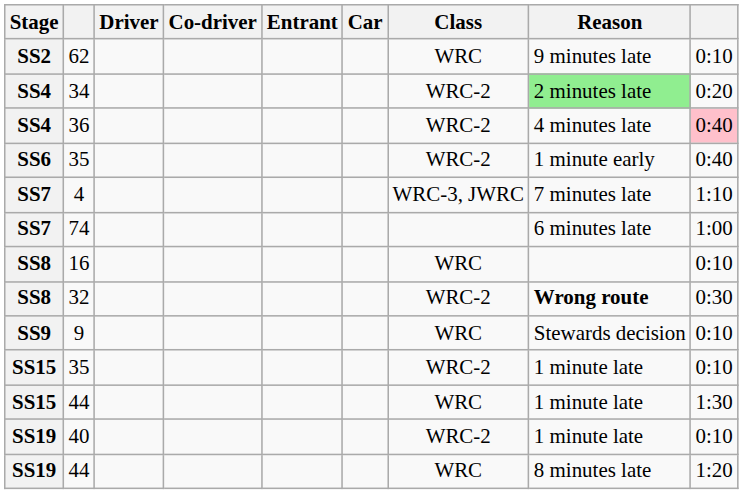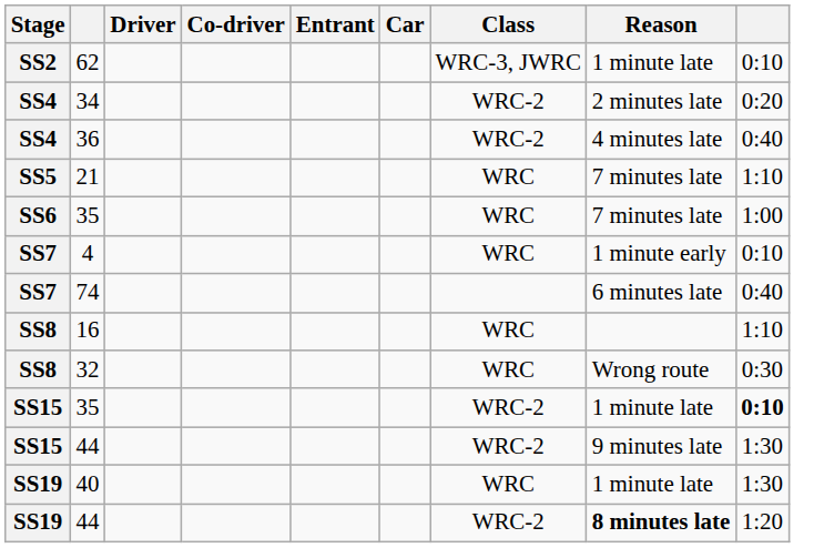 <table class="wikitable" style="font-size: 85%;">
 <tr>
 <th>Stage</th>
 <th></th>
 <th>Driver</th>
 <th>Co-driver</th>
 <th>Entrant</th>
 <th>Car</th>
 <th>Class</th>
 <th>Reason</th>
 <th></th>
 </tr>
 <tr>
 <th>SS2</th>
 <td align="center">62</td>
 <td></td>
 <td></td>
 <td></td>
 <td></td>
-<td align="center">WRC</td>
-<td>9 minutes late</td>
+<td align="center">WRC-3, JWRC</td>
+<td>1 minute late</td>
 <td align="center">0:10</td>
 </tr>
 <tr>
 <th>SS4</th>
 <td align="center">34</td>
 <td></td>
 <td></td>
 <td></td>
 <td></td>
 <td align="center">WRC-2</td>
-<td style="background: lightgreen;">2 minutes late</td>
+<td>2 minutes late</td>
 <td align="center">0:20</td>
 </tr>
 <tr>
 <th>SS4</th>
 <td align="center">36</td>
 <td></td>
 <td></td>
 <td></td>
 <td></td>
 <td align="center">WRC-2</td>
 <td>4 minutes late</td>
-<td align="center" style="background: pink;">0:40</td>
+<td align="center">0:40</td>
+</tr>
+<tr>
+<th>SS5</th>
+<td align="center">21</td>
+<td></td>
+<td></td>
+<td></td>
+<td></td>
+<td align="center">WRC</td>
+<td>7 minutes late</td>
+<td align="center">1:10</td>
 </tr>
 <tr>
 <th>SS6</th>
 <td align="center">35</td>
 <td></td>
 <td></td>
 <td></td>
 <td></td>
-<td align="center">WRC-2</td>
-<td>1 minute early</td>
-<td align="center">0:40</td>
+<td align="center">WRC</td>
+<td>7 minutes late</td>
+<td align="center">1:00</td>
 </tr>
 <tr>
 <th>SS7</th>
 <td align="center">4</td>
 <td></td>
 <td></td>
 <td></td>
 <td></td>
-<td align="center">WRC-3, JWRC</td>
-<td>7 minutes late</td>
-<td align="center">1:10</td>
+<td align="center">WRC</td>
+<td>1 minute early</td>
+<td align="center">0:10</td>
 </tr>
 <tr>
 <th>SS7</th>
 <td align="center">74</td>
 <td></td>
 <td></td>
 <td></td>
 <td></td>
 <td align="center"></td>
 <td>6 minutes late</td>
-<td align="center">1:00</td>
+<td align="center">0:40</td>
 </tr>
 <tr>
 <th>SS8</th>
 <td align="center">16</td>
 <td></td>
 <td></td>
 <td></td>
 <td></td>
 <td align="center">WRC</td>
 <td></td>
-<td align="center">0:10</td>
+<td align="center">1:10</td>
 </tr>
 <tr>
 <th>SS8</th>
 <td align="center">32</td>
 <td></td>
 <td></td>
 <td></td>
 <td></td>
-<td align="center">WRC-2</td>
-<td><strong>Wrong route</strong></td>
+<td align="center">WRC</td>
+<td>Wrong route</td>
 <td align="center">0:30</td>
-</tr>
-<tr>
-<th>SS9</th>
-<td align="center">9</td>
-<td></td>
-<td></td>
-<td></td>
-<td></td>
-<td align="center">WRC</td>
-<td>Stewards decision</td>
-<td align="center">0:10</td>
 </tr>
 <tr>
 <th>SS15</th>
 <td align="center">35</td>
 <td></td>
 <td></td>
 <td></td>
 <td></td>
 <td align="center">WRC-2</td>
 <td>1 minute late</td>
-<td align="center">0:10</td>
+<td align="center"><strong>0:10</strong></td>
 </tr>
 <tr>
 <th>SS15</th>
 <td align="center">44</td>
+<td></td>
+<td></td>
+<td></td>
+<td></td>
+<td align="center">WRC-2</td>
+<td>9 minutes late</td>
+<td align="center">1:30</td>
+</tr>
+<tr>
+<th>SS19</th>
+<td align="center">40</td>
 <td></td>
 <td></td>
 <td></td>
 <td></td>
 <td align="center">WRC</td>
 <td>1 minute late</td>
 <td align="center">1:30</td>
 </tr>
 <tr>
 <th>SS19</th>
-<td align="center">40</td>
+<td align="center">44</td>
 <td></td>
 <td></td>
 <td></td>
 <td></td>
 <td align="center">WRC-2</td>
-<td>1 minute late</td>
-<td align="center">0:10</td>
-</tr>
-<tr>
-<th>SS19</th>
-<td align="center">44</td>
-<td></td>
-<td></td>
-<td></td>
-<td></td>
-<td align="center">WRC</td>
-<td>8 minutes late</td>
+<td><strong>8 minutes late</strong></td>
 <td align="center">1:20</td>
 </tr>
 </table>
